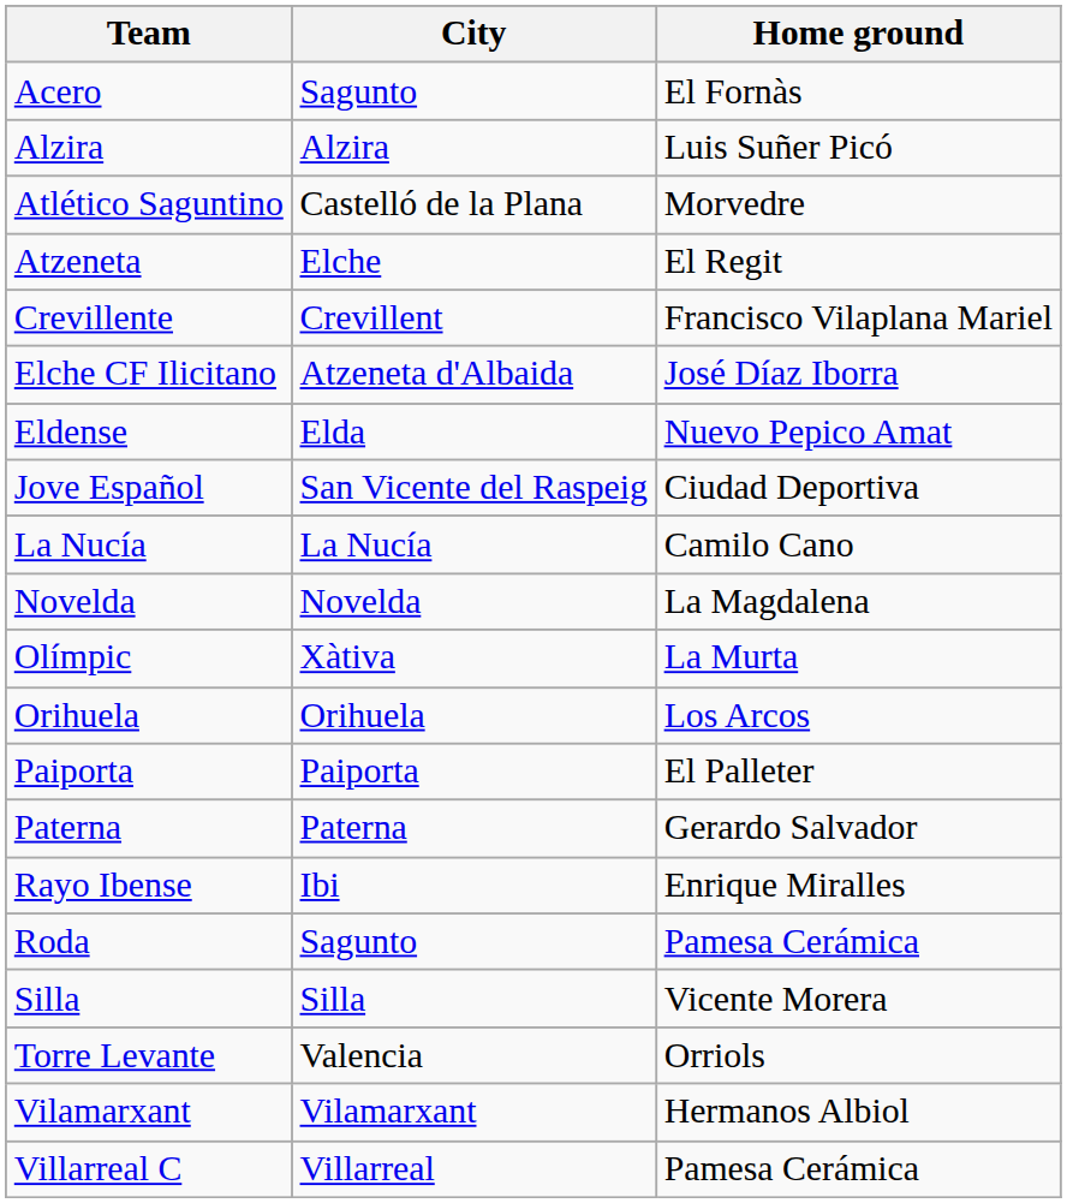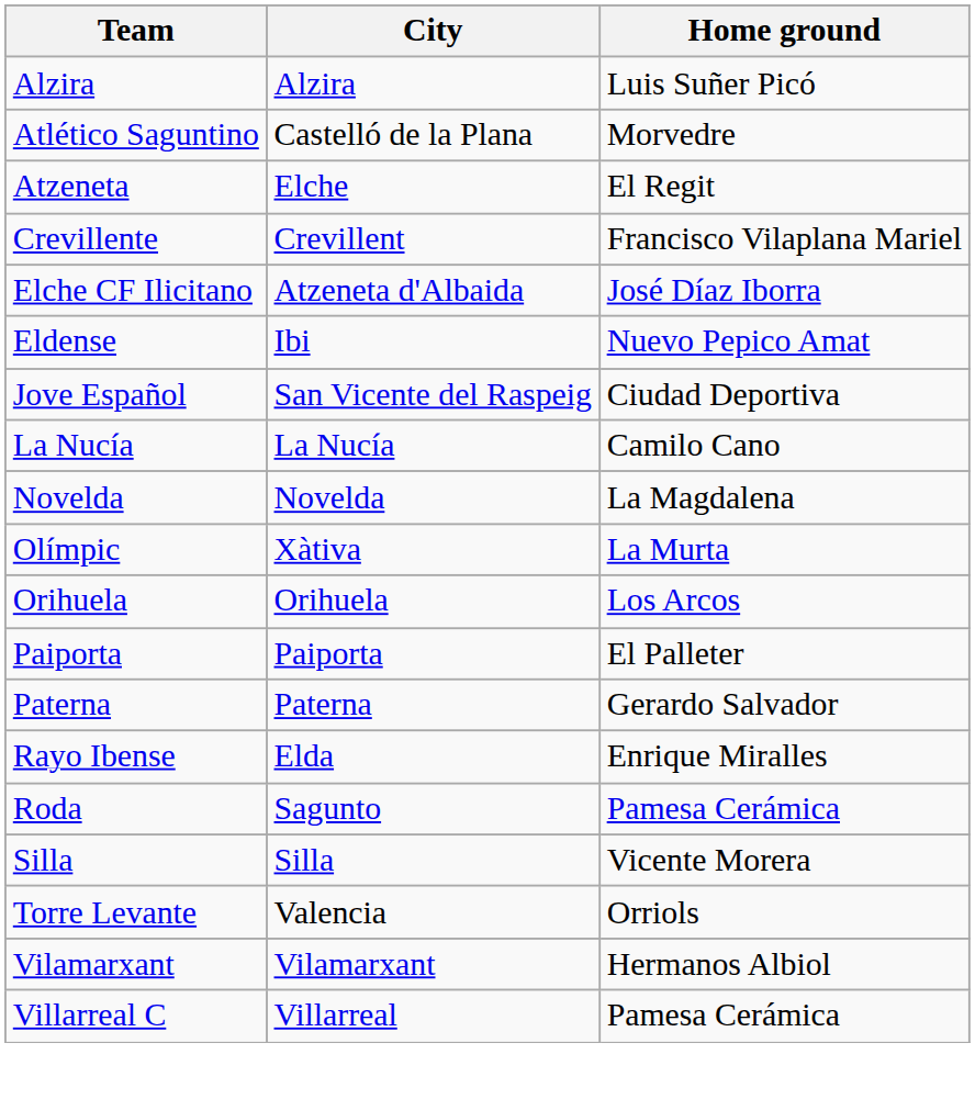 <table class="wikitable sortable">
 <tr>
 <th>Team</th>
 <th>City</th>
 <th>Home ground</th>
-</tr>
-<tr>
-<td><a href='#'>Acero</a></td>
-<td><a href='#'>Sagunto</a></td>
-<td>El Fornàs</td>
 </tr>
 <tr>
 <td><a href='#'>Alzira</a></td>
 <td><a href='#'>Alzira</a></td>
 <td>Luis Suñer Picó</td>
 </tr>
 <tr>
 <td><a href='#'>Atlético Saguntino</a></td>
 <td>Castelló de la Plana</td>
 <td>Morvedre</td>
 </tr>
 <tr>
 <td><a href='#'>Atzeneta</a></td>
 <td><a href='#'>Elche</a></td>
 <td>El Regit</td>
 </tr>
 <tr>
 <td><a href='#'>Crevillente</a></td>
 <td><a href='#'>Crevillent</a></td>
 <td>Francisco Vilaplana Mariel</td>
 </tr>
 <tr>
 <td><a href='#'>Elche CF Ilicitano</a></td>
 <td><a href='#'>Atzeneta d'Albaida</a></td>
 <td><a href='#'>José Díaz Iborra</a></td>
 </tr>
 <tr>
 <td><a href='#'>Eldense</a></td>
-<td><a href='#'>Elda</a></td>
+<td><a href='#'>Ibi</a></td>
 <td><a href='#'>Nuevo Pepico Amat</a></td>
 </tr>
 <tr>
 <td><a href='#'>Jove Español</a></td>
 <td><a href='#'>San Vicente del Raspeig</a></td>
 <td>Ciudad Deportiva</td>
 </tr>
 <tr>
 <td><a href='#'>La Nucía</a></td>
 <td><a href='#'>La Nucía</a></td>
 <td>Camilo Cano</td>
 </tr>
 <tr>
 <td><a href='#'>Novelda</a></td>
 <td><a href='#'>Novelda</a></td>
 <td>La Magdalena</td>
 </tr>
 <tr>
 <td><a href='#'>Olímpic</a></td>
 <td><a href='#'>Xàtiva</a></td>
 <td><a href='#'>La Murta</a></td>
 </tr>
 <tr>
 <td><a href='#'>Orihuela</a></td>
 <td><a href='#'>Orihuela</a></td>
 <td><a href='#'>Los Arcos</a></td>
 </tr>
 <tr>
 <td><a href='#'>Paiporta</a></td>
 <td><a href='#'>Paiporta</a></td>
 <td>El Palleter</td>
 </tr>
 <tr>
 <td><a href='#'>Paterna</a></td>
 <td><a href='#'>Paterna</a></td>
 <td>Gerardo Salvador</td>
 </tr>
 <tr>
 <td><a href='#'>Rayo Ibense</a></td>
-<td><a href='#'>Ibi</a></td>
+<td><a href='#'>Elda</a></td>
 <td>Enrique Miralles</td>
 </tr>
 <tr>
 <td><a href='#'>Roda</a></td>
 <td><a href='#'>Sagunto</a></td>
 <td><a href='#'>Pamesa Cerámica</a></td>
 </tr>
 <tr>
 <td><a href='#'>Silla</a></td>
 <td><a href='#'>Silla</a></td>
 <td>Vicente Morera</td>
 </tr>
 <tr>
 <td><a href='#'>Torre Levante</a></td>
 <td>Valencia</td>
 <td>Orriols</td>
 </tr>
 <tr>
 <td><a href='#'>Vilamarxant</a></td>
 <td><a href='#'>Vilamarxant</a></td>
 <td>Hermanos Albiol</td>
 </tr>
 <tr>
 <td><a href='#'>Villarreal C</a></td>
 <td><a href='#'>Villarreal</a></td>
 <td>Pamesa Cerámica</td>
 </tr>
 </table>
